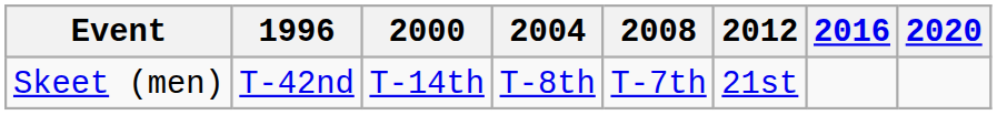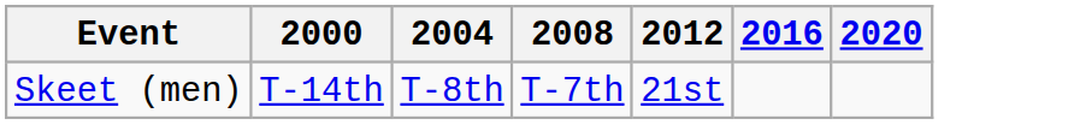 <table class="wikitable" style="text-align: center">
 <tr>
 <th>Event</th>
-<th>1996</th>
 <th>2000</th>
 <th>2004</th>
 <th>2008</th>
 <th>2012</th>
 <th><a href='#'>2016</a></th>
 <th><a href='#'>2020</a></th>
 </tr>
 <tr>
 <td align=left><a href='#'>Skeet</a> (men)</td>
-<td><a href='#'>T-42nd</a></td>
 <td><a href='#'>T-14th</a></td>
 <td><a href='#'>T-8th</a></td>
 <td><a href='#'>T-7th</a></td>
 <td><a href='#'>21st</a></td>
 <td></td>
 <td></td>
 </tr>
 </table>
